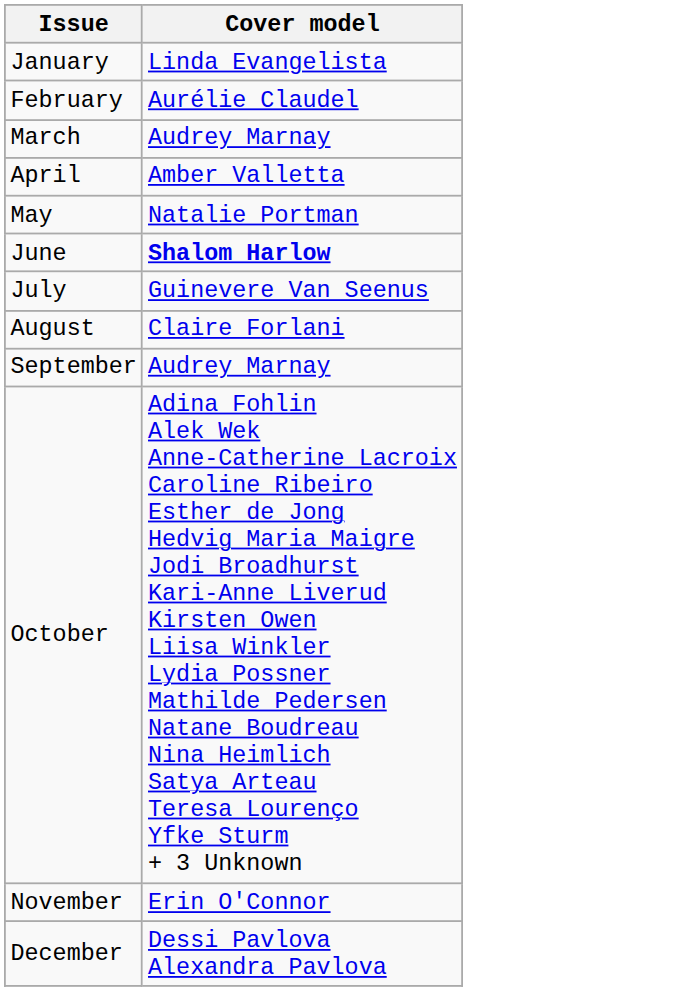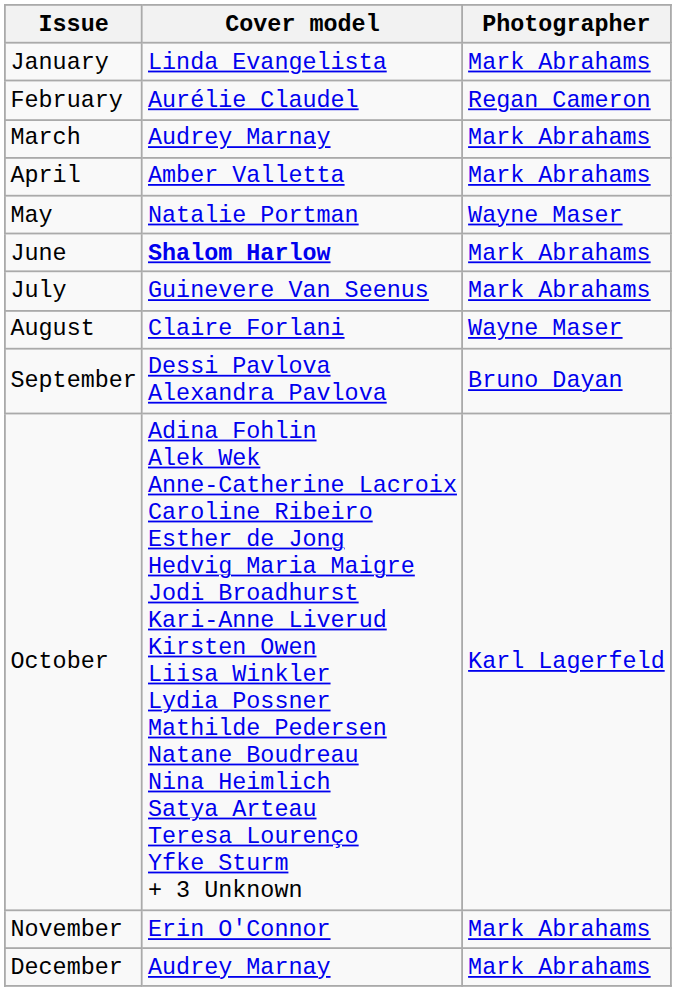 <table class="sortable wikitable">
 <tr>
 <th>Issue</th>
 <th>Cover model</th>
+<th>Photographer</th>
 </tr>
 <tr>
 <td>January</td>
 <td><a href='#'>Linda Evangelista</a></td>
+<td><a href='#'>Mark Abrahams</a></td>
 </tr>
 <tr>
 <td>February</td>
 <td><a href='#'>Aurélie Claudel</a></td>
+<td><a href='#'>Regan Cameron</a></td>
 </tr>
 <tr>
 <td>March</td>
 <td><a href='#'>Audrey Marnay</a></td>
+<td><a href='#'>Mark Abrahams</a></td>
 </tr>
 <tr>
 <td>April</td>
 <td><a href='#'>Amber Valletta</a></td>
+<td><a href='#'>Mark Abrahams</a></td>
 </tr>
 <tr>
 <td>May</td>
 <td><a href='#'>Natalie Portman</a></td>
+<td><a href='#'>Wayne Maser</a></td>
 </tr>
 <tr>
 <td>June</td>
 <td><strong><a href='#'>Shalom Harlow</a></strong></td>
+<td><a href='#'>Mark Abrahams</a></td>
 </tr>
 <tr>
 <td>July</td>
 <td><a href='#'>Guinevere Van Seenus</a></td>
+<td><a href='#'>Mark Abrahams</a></td>
 </tr>
 <tr>
 <td>August</td>
 <td><a href='#'>Claire Forlani</a></td>
+<td><a href='#'>Wayne Maser</a></td>
 </tr>
 <tr>
 <td>September</td>
-<td><a href='#'>Audrey Marnay</a></td>
+<td><a href='#'>Dessi Pavlova</a><br><a href='#'>Alexandra Pavlova</a></td>
+<td><a href='#'>Bruno Dayan</a></td>
 </tr>
 <tr>
 <td>October</td>
 <td><a href='#'>Adina Fohlin</a><br><a href='#'>Alek Wek</a><br><a href='#'>Anne-Catherine Lacroix</a><br><a href='#'>Caroline Ribeiro</a><br><a href='#'>Esther de Jong</a><br><a href='#'>Hedvig Maria Maigre</a><br><a href='#'>Jodi Broadhurst</a><br><a href='#'>Kari-Anne Liverud</a><br><a href='#'>Kirsten Owen</a><br><a href='#'>Liisa Winkler</a><br><a href='#'>Lydia Possner</a><br><a href='#'>Mathilde Pedersen</a><br><a href='#'>Natane Boudreau</a><br><a href='#'>Nina Heimlich</a><br><a href='#'>Satya Arteau</a><br><a href='#'>Teresa Lourenço</a><br><a href='#'>Yfke Sturm</a><br>+ 3 Unknown</td>
+<td><a href='#'>Karl Lagerfeld</a></td>
 </tr>
 <tr>
 <td>November</td>
 <td><a href='#'>Erin O'Connor</a></td>
+<td><a href='#'>Mark Abrahams</a></td>
 </tr>
 <tr>
 <td>December</td>
-<td><a href='#'>Dessi Pavlova</a><br><a href='#'>Alexandra Pavlova</a></td>
+<td><a href='#'>Audrey Marnay</a></td>
+<td><a href='#'>Mark Abrahams</a></td>
 </tr>
 </table>
